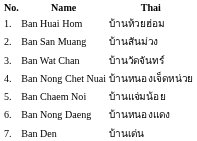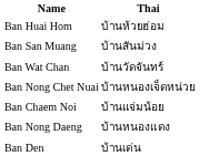 <table>
 <tr>
-<th>No.</th>
 <th>Name</th>
 <th>Thai</th>
 </tr>
 <tr>
-<td>1.</td>
 <td>Ban Huai Hom</td>
 <td>บ้านห้วยฮ่อม</td>
 </tr>
 <tr>
-<td>2.</td>
 <td>Ban San Muang</td>
 <td>บ้านสันม่วง</td>
 </tr>
 <tr>
-<td>3.</td>
 <td>Ban Wat Chan</td>
 <td>บ้านวัดจันทร์</td>
 </tr>
 <tr>
-<td>4.</td>
 <td>Ban Nong Chet Nuai</td>
 <td>บ้านหนองเจ็ดหน่วย</td>
 </tr>
 <tr>
-<td>5.</td>
 <td>Ban Chaem Noi</td>
 <td>บ้านแจ่มน้อย</td>
 </tr>
 <tr>
-<td>6.</td>
 <td>Ban Nong Daeng</td>
 <td>บ้านหนองแดง</td>
 </tr>
 <tr>
-<td>7.</td>
 <td>Ban Den</td>
 <td>บ้านเด่น</td>
 </tr>
 </table>
